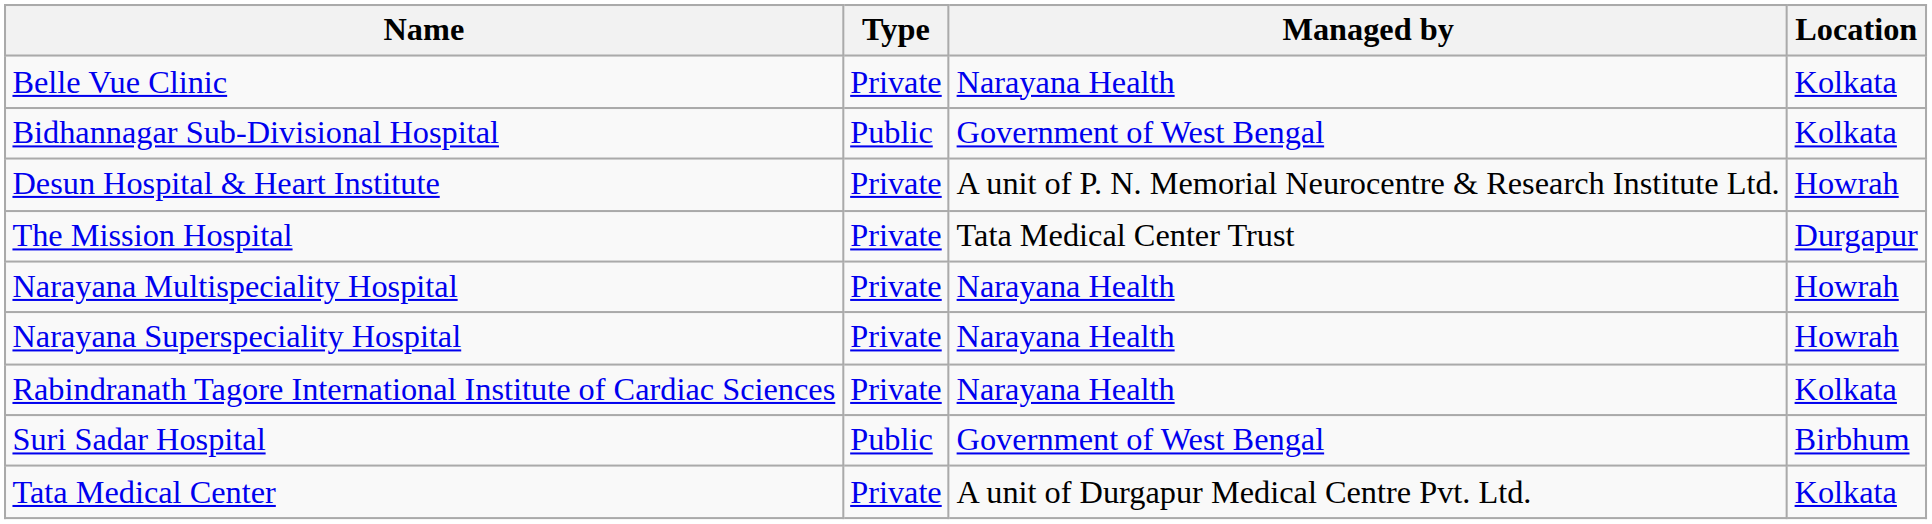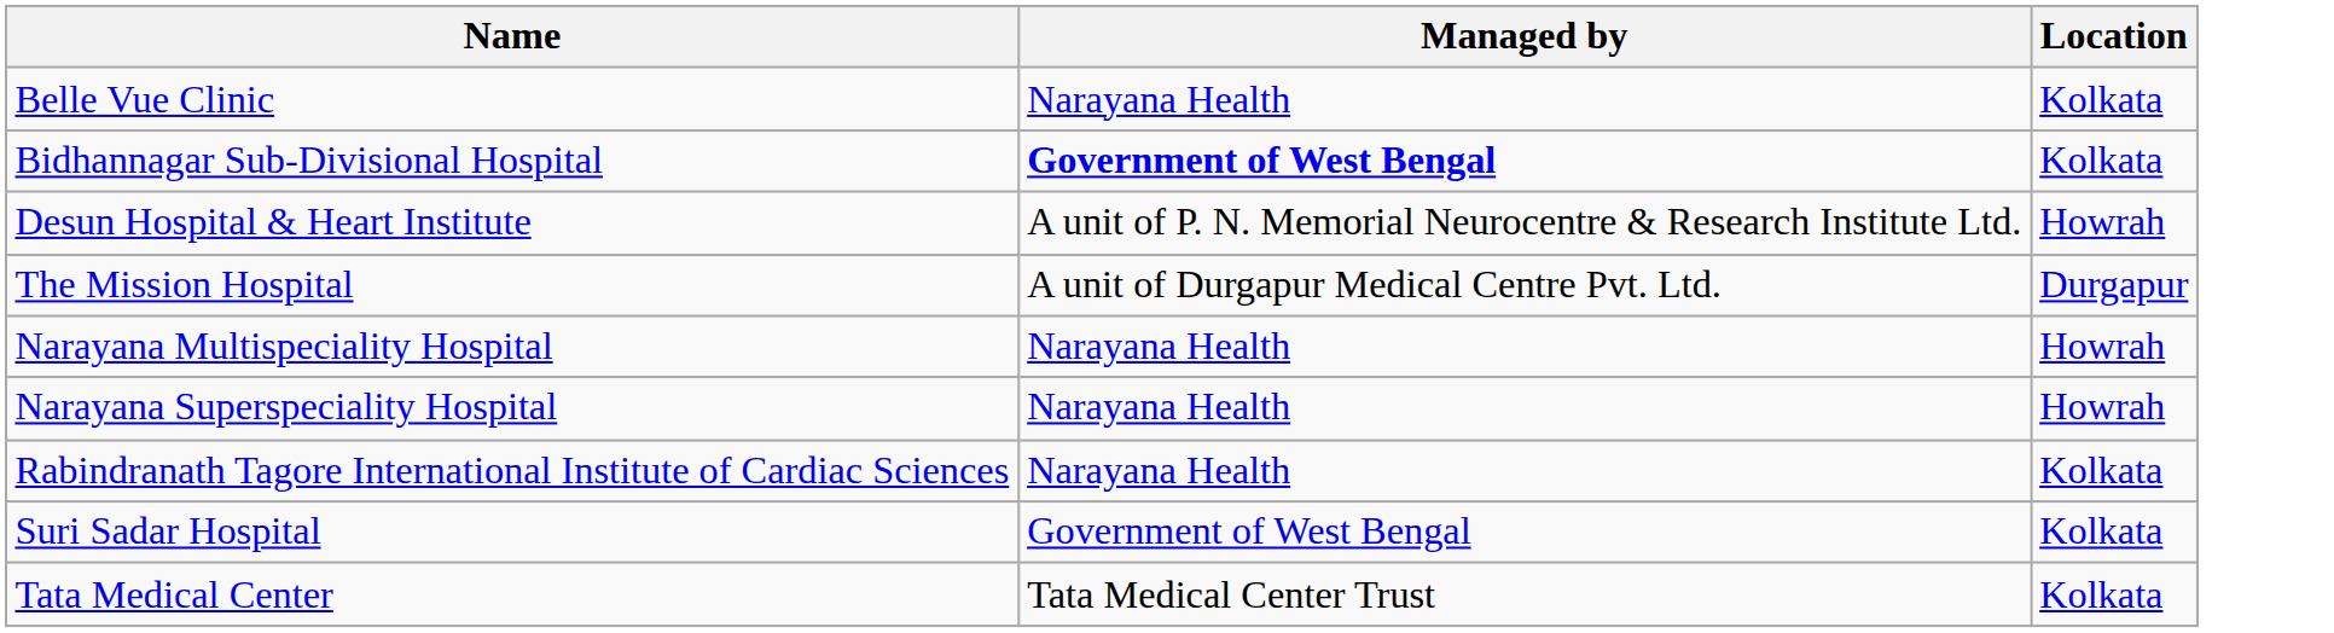 <table class="wikitable sortable">
 <tr>
 <th>Name</th>
-<th>Type</th>
 <th>Managed by</th>
 <th>Location</th>
 </tr>
 <tr>
 <td><a href='#'>Belle Vue Clinic</a></td>
-<td><a href='#'>Private</a></td>
 <td><a href='#'>Narayana Health</a></td>
 <td><a href='#'>Kolkata</a></td>
 </tr>
 <tr>
 <td><a href='#'>Bidhannagar Sub-Divisional Hospital</a></td>
-<td><a href='#'>Public</a></td>
-<td><a href='#'>Government of West Bengal</a></td>
+<td><strong><a href='#'>Government of West Bengal</a></strong></td>
 <td><a href='#'>Kolkata</a></td>
 </tr>
 <tr>
 <td><a href='#'>Desun Hospital & Heart Institute</a></td>
-<td><a href='#'>Private</a></td>
 <td>A unit of P. N. Memorial Neurocentre & Research Institute Ltd.</td>
 <td><a href='#'>Howrah</a></td>
 </tr>
 <tr>
 <td><a href='#'>The Mission Hospital</a></td>
-<td><a href='#'>Private</a></td>
-<td>Tata Medical Center Trust</td>
+<td>A unit of Durgapur Medical Centre Pvt. Ltd.</td>
 <td><a href='#'>Durgapur</a></td>
 </tr>
 <tr>
 <td><a href='#'>Narayana Multispeciality Hospital</a></td>
-<td><a href='#'>Private</a></td>
 <td><a href='#'>Narayana Health</a></td>
 <td><a href='#'>Howrah</a></td>
 </tr>
 <tr>
 <td><a href='#'>Narayana Superspeciality Hospital</a></td>
-<td><a href='#'>Private</a></td>
 <td><a href='#'>Narayana Health</a></td>
 <td><a href='#'>Howrah</a></td>
 </tr>
 <tr>
 <td><a href='#'>Rabindranath Tagore International Institute of Cardiac Sciences</a></td>
-<td><a href='#'>Private</a></td>
 <td><a href='#'>Narayana Health</a></td>
 <td><a href='#'>Kolkata</a></td>
 </tr>
 <tr>
 <td><a href='#'>Suri Sadar Hospital</a></td>
-<td><a href='#'>Public</a></td>
 <td><a href='#'>Government of West Bengal</a></td>
-<td><a href='#'>Birbhum</a></td>
+<td><a href='#'>Kolkata</a></td>
 </tr>
 <tr>
 <td><a href='#'>Tata Medical Center</a></td>
-<td><a href='#'>Private</a></td>
-<td>A unit of Durgapur Medical Centre Pvt. Ltd.</td>
+<td>Tata Medical Center Trust</td>
 <td><a href='#'>Kolkata</a></td>
 </tr>
 </table>
